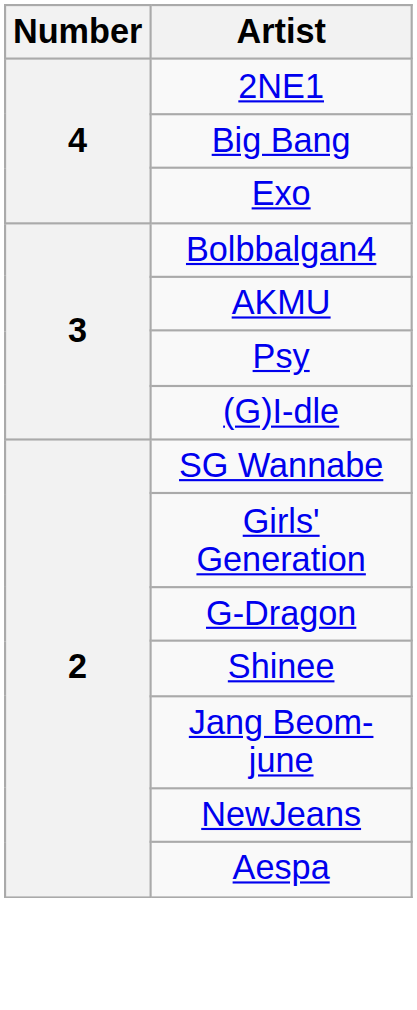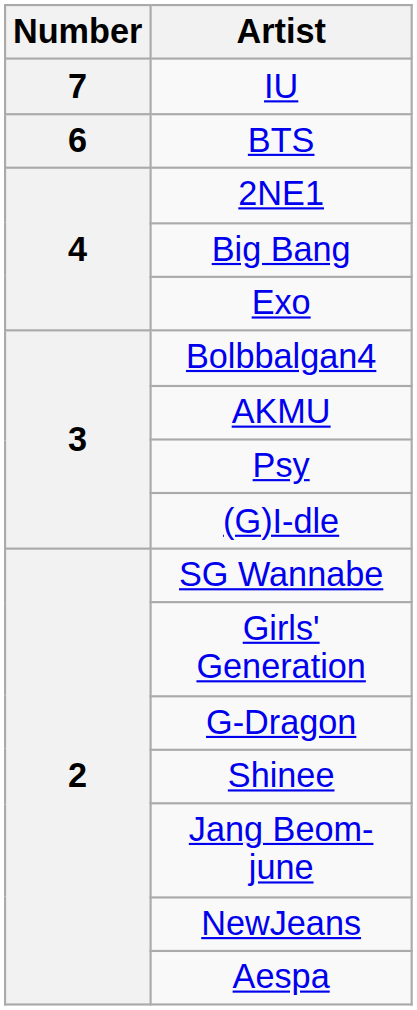 <table class="wikitable plainrowheaders" style="text-align:center;">
 <tr>
 <th>Number</th>
 <th scope="col" width="115">Artist</th>
+</tr>
+<tr>
+<th scope="row" style="text-align:center">7</th>
+<td><a href='#'>IU</a></td>
+</tr>
+<tr>
+<th scope="row" style="text-align:center">6</th>
+<td><a href='#'>BTS</a></td>
 </tr>
 <tr>
 <th scope="row" style="text-align:center" rowspan="3">4</th>
 <td><a href='#'>2NE1</a></td>
 </tr>
 <tr>
 <td><a href='#'>Big Bang</a></td>
 </tr>
 <tr>
 <td><a href='#'>Exo</a></td>
 </tr>
 <tr>
 <th scope="row" style="text-align:center" rowspan="4">3</th>
 <td><a href='#'>Bolbbalgan4</a></td>
 </tr>
 <tr>
 <td><a href='#'>AKMU</a></td>
 </tr>
 <tr>
 <td><a href='#'>Psy</a></td>
 </tr>
 <tr>
 <td><a href='#'>(G)I-dle</a></td>
 </tr>
 <tr>
 <th scope="row" style="text-align:center" rowspan="7">2</th>
 <td><a href='#'>SG Wannabe</a></td>
 </tr>
 <tr>
 <td><a href='#'>Girls' Generation</a></td>
 </tr>
 <tr>
 <td><a href='#'>G-Dragon</a></td>
 </tr>
 <tr>
 <td><a href='#'>Shinee</a></td>
 </tr>
 <tr>
 <td><a href='#'>Jang Beom-june</a></td>
 </tr>
 <tr>
 <td><a href='#'>NewJeans</a></td>
 </tr>
 <tr>
 <td><a href='#'>Aespa</a></td>
 </tr>
 </table>
